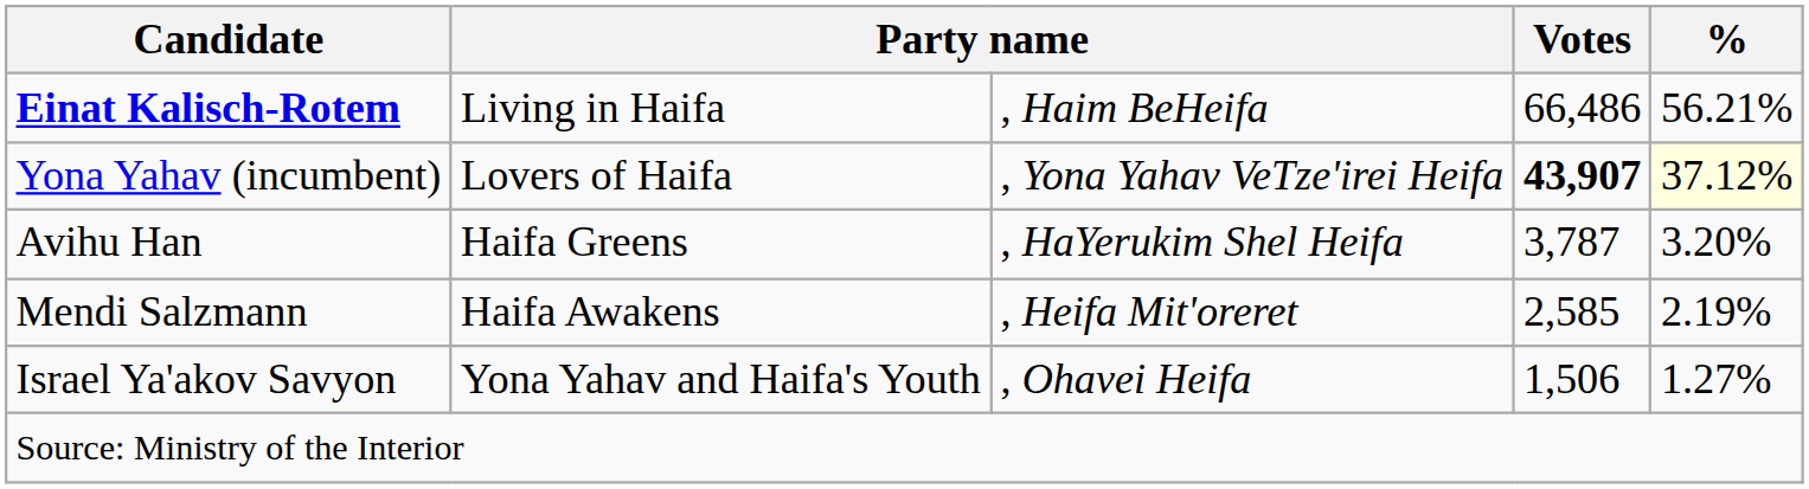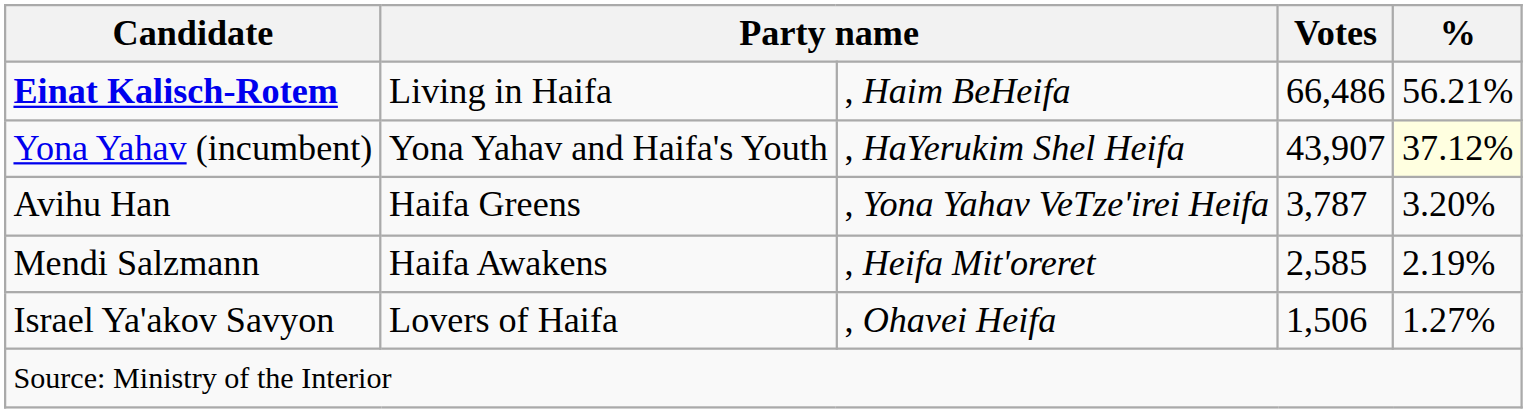 <table class="wikitable sortable">
 <tr>
 <th>Candidate</th>
 <th colspan="2">Party name</th>
 <th>Votes</th>
 <th>%</th>
 </tr>
 <tr>
 <td><strong><a href='#'>Einat Kalisch-Rotem</a></strong></td>
 <td>Living in Haifa</td>
 <td>, <em>Haim BeHeifa</em></td>
 <td>66,486</td>
 <td>56.21%</td>
 </tr>
 <tr>
 <td><a href='#'>Yona Yahav</a> (incumbent)</td>
-<td>Lovers of Haifa</td>
-<td>, <em>Yona Yahav VeTze'irei Heifa</em></td>
-<td><strong>43,907</strong></td>
+<td>Yona Yahav and Haifa's Youth</td>
+<td>, <em>HaYerukim Shel Heifa</em></td>
+<td>43,907</td>
 <td style="background: lightyellow;">37.12%</td>
 </tr>
 <tr>
 <td>Avihu Han</td>
 <td>Haifa Greens</td>
-<td>, <em>HaYerukim Shel Heifa</em></td>
+<td>, <em>Yona Yahav VeTze'irei Heifa</em></td>
 <td>3,787</td>
 <td>3.20%</td>
 </tr>
 <tr>
 <td>Mendi Salzmann</td>
 <td>Haifa Awakens</td>
 <td>, <em>Heifa Mit'oreret</em></td>
 <td>2,585</td>
 <td>2.19%</td>
 </tr>
 <tr>
 <td>Israel Ya'akov Savyon</td>
-<td>Yona Yahav and Haifa's Youth</td>
+<td>Lovers of Haifa</td>
 <td>, <em>Ohavei Heifa</em></td>
 <td>1,506</td>
 <td>1.27%</td>
 </tr>
 <tr class="sortbottom">
 <td colspan="5"><small>Source: Ministry of the Interior</small></td>
 </tr>
 </table>
